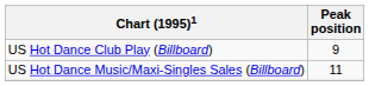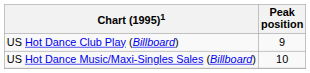 <table class="wikitable sortable">
 <tr>
 <th>Chart (1995)<sup>1</sup></th>
 <th>Peak<br>position</th>
 </tr>
 <tr>
 <td>US <a href='#'>Hot Dance Club Play</a> (<em><a href='#'>Billboard</a></em>)</td>
 <td align="center">9</td>
 </tr>
 <tr>
 <td>US <a href='#'>Hot Dance Music/Maxi-Singles Sales</a> (<em><a href='#'>Billboard</a></em>)</td>
-<td align="center">11</td>
+<td align="center">10</td>
 </tr>
 <tr>
 </tr>
 </table>
